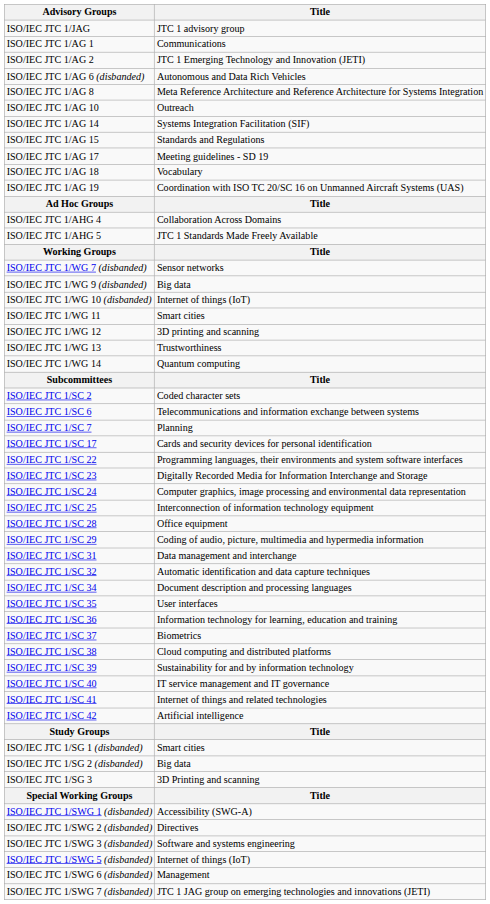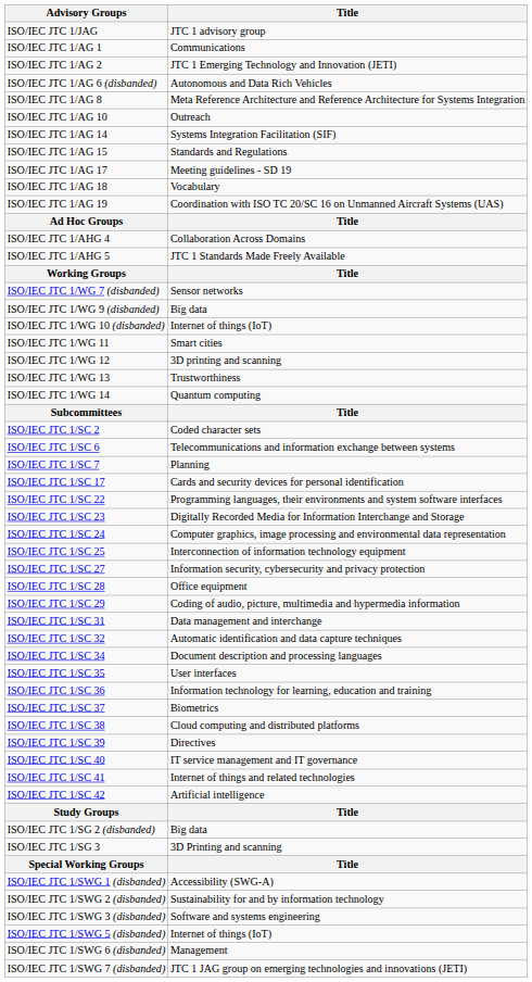 <table class="wikitable">
 <tr class="hintergrundfarbe5">
 <th>Advisory Groups</th>
 <th>Title</th>
 </tr>
 <tr>
 <td>ISO/IEC JTC 1/JAG</td>
 <td>JTC 1 advisory group</td>
 </tr>
 <tr>
 <td>ISO/IEC JTC 1/AG 1</td>
 <td>Communications</td>
 </tr>
 <tr>
 <td>ISO/IEC JTC 1/AG 2</td>
 <td>JTC 1 Emerging Technology and Innovation (JETI)</td>
 </tr>
 <tr>
 <td>ISO/IEC JTC 1/AG 6 <em>(disbanded)</em></td>
 <td>Autonomous and Data Rich Vehicles</td>
 </tr>
 <tr>
 <td>ISO/IEC JTC 1/AG 8</td>
 <td>Meta Reference Architecture and Reference Architecture for Systems Integration</td>
 </tr>
 <tr>
 <td>ISO/IEC JTC 1/AG 10</td>
 <td>Outreach</td>
 </tr>
 <tr>
 <td>ISO/IEC JTC 1/AG 14</td>
 <td>Systems Integration Facilitation (SIF)</td>
 </tr>
 <tr>
 <td>ISO/IEC JTC 1/AG 15</td>
 <td>Standards and Regulations</td>
 </tr>
 <tr>
 <td>ISO/IEC JTC 1/AG 17</td>
 <td>Meeting guidelines - SD 19</td>
 </tr>
 <tr>
 <td>ISO/IEC JTC 1/AG 18</td>
 <td>Vocabulary</td>
 </tr>
 <tr>
 <td>ISO/IEC JTC 1/AG 19</td>
 <td>Coordination with ISO TC 20/SC 16 on Unmanned Aircraft Systems (UAS)</td>
 </tr>
 <tr class="hintergrundfarbe5">
 <th>Ad Hoc Groups</th>
 <th>Title</th>
 </tr>
 <tr>
 <td>ISO/IEC JTC 1/AHG 4</td>
 <td>Collaboration Across Domains</td>
 </tr>
 <tr>
 <td>ISO/IEC JTC 1/AHG 5</td>
 <td>JTC 1 Standards Made Freely Available</td>
 </tr>
 <tr class="hintergrundfarbe5">
 <th>Working Groups</th>
 <th>Title</th>
 </tr>
 <tr>
 <td><a href='#'>ISO/IEC JTC 1/WG 7</a> <em>(disbanded)</em></td>
 <td>Sensor networks</td>
 </tr>
 <tr>
 <td>ISO/IEC JTC 1/WG 9  <em>(disbanded)</em></td>
 <td>Big data</td>
 </tr>
 <tr>
 <td>ISO/IEC JTC 1/WG 10 <em>(disbanded)</em></td>
 <td>Internet of things (IoT)</td>
 </tr>
 <tr>
 <td>ISO/IEC JTC 1/WG 11</td>
 <td>Smart cities</td>
 </tr>
 <tr>
 <td>ISO/IEC JTC 1/WG 12</td>
 <td>3D printing and scanning</td>
 </tr>
 <tr>
 <td>ISO/IEC JTC 1/WG 13</td>
 <td>Trustworthiness</td>
 </tr>
 <tr>
 <td>ISO/IEC JTC 1/WG 14</td>
 <td>Quantum computing</td>
 </tr>
 <tr class="hintergrundfarbe5">
 <th>Subcommittees</th>
 <th>Title</th>
 </tr>
 <tr>
 <td><a href='#'>ISO/IEC JTC 1/SC 2</a></td>
 <td>Coded character sets</td>
 </tr>
 <tr>
 <td><a href='#'>ISO/IEC JTC 1/SC 6</a></td>
 <td>Telecommunications and information exchange between systems</td>
 </tr>
 <tr>
 <td><a href='#'>ISO/IEC JTC 1/SC 7</a></td>
 <td>Planning</td>
 </tr>
 <tr>
 <td><a href='#'>ISO/IEC JTC 1/SC 17</a></td>
 <td>Cards and security devices for personal identification</td>
 </tr>
 <tr>
 <td><a href='#'>ISO/IEC JTC 1/SC 22</a></td>
 <td>Programming languages, their environments and system software interfaces</td>
 </tr>
 <tr>
 <td><a href='#'>ISO/IEC JTC 1/SC 23</a></td>
 <td>Digitally Recorded Media for Information Interchange and Storage</td>
 </tr>
 <tr>
 <td><a href='#'>ISO/IEC JTC 1/SC 24</a></td>
 <td>Computer graphics, image processing and environmental data representation</td>
 </tr>
 <tr>
 <td><a href='#'>ISO/IEC JTC 1/SC 25</a></td>
 <td>Interconnection of information technology equipment</td>
 </tr>
 <tr>
+<td><a href='#'>ISO/IEC JTC 1/SC 27</a></td>
+<td>Information security, cybersecurity and privacy protection</td>
+</tr>
+<tr>
 <td><a href='#'>ISO/IEC JTC 1/SC 28</a></td>
 <td>Office equipment</td>
 </tr>
 <tr>
 <td><a href='#'>ISO/IEC JTC 1/SC 29</a></td>
 <td>Coding of audio, picture, multimedia and hypermedia information</td>
 </tr>
 <tr>
 <td><a href='#'>ISO/IEC JTC 1/SC 31</a></td>
 <td>Data management and interchange</td>
 </tr>
 <tr>
 <td><a href='#'>ISO/IEC JTC 1/SC 32</a></td>
 <td>Automatic identification and data capture techniques</td>
 </tr>
 <tr>
 <td><a href='#'>ISO/IEC JTC 1/SC 34</a></td>
 <td>Document description and processing languages</td>
 </tr>
 <tr>
 <td><a href='#'>ISO/IEC JTC 1/SC 35</a></td>
 <td>User interfaces</td>
 </tr>
 <tr>
 <td><a href='#'>ISO/IEC JTC 1/SC 36</a></td>
 <td>Information technology for learning, education and training</td>
 </tr>
 <tr>
 <td><a href='#'>ISO/IEC JTC 1/SC 37</a></td>
 <td>Biometrics</td>
 </tr>
 <tr>
 <td><a href='#'>ISO/IEC JTC 1/SC 38</a></td>
 <td>Cloud computing and distributed platforms</td>
 </tr>
 <tr>
 <td><a href='#'>ISO/IEC JTC 1/SC 39</a></td>
-<td>Sustainability for and by information technology</td>
+<td>Directives</td>
 </tr>
 <tr>
 <td><a href='#'>ISO/IEC JTC 1/SC 40</a></td>
 <td>IT service management and IT governance</td>
 </tr>
 <tr>
 <td><a href='#'>ISO/IEC JTC 1/SC 41</a></td>
 <td>Internet of things and related technologies</td>
 </tr>
 <tr>
 <td><a href='#'>ISO/IEC JTC 1/SC 42</a></td>
 <td>Artificial intelligence</td>
 </tr>
 <tr class="hintergrundfarbe5">
 <th>Study Groups</th>
 <th>Title</th>
-</tr>
-<tr>
-<td>ISO/IEC JTC 1/SG 1 <em>(disbanded)</em></td>
-<td>Smart cities</td>
 </tr>
 <tr>
 <td>ISO/IEC JTC 1/SG 2 <em>(disbanded)</em></td>
 <td>Big data</td>
 </tr>
 <tr>
 <td>ISO/IEC JTC 1/SG 3</td>
 <td>3D Printing and scanning</td>
 </tr>
 <tr class="hintergrundfarbe5">
 <th>Special Working Groups</th>
 <th>Title</th>
 </tr>
 <tr>
 <td><a href='#'>ISO/IEC JTC 1/SWG 1</a> <em>(disbanded)</em></td>
 <td>Accessibility (SWG-A)</td>
 </tr>
 <tr>
 <td>ISO/IEC JTC 1/SWG 2 <em>(disbanded)</em></td>
-<td>Directives</td>
+<td>Sustainability for and by information technology</td>
 </tr>
 <tr>
 <td>ISO/IEC JTC 1/SWG 3 <em>(disbanded)</em></td>
 <td>Software and systems engineering</td>
 </tr>
 <tr>
 <td><a href='#'>ISO/IEC JTC 1/SWG 5</a> <em>(disbanded)</em></td>
 <td>Internet of things (IoT)</td>
 </tr>
 <tr>
 <td>ISO/IEC JTC 1/SWG 6 <em>(disbanded)</em></td>
 <td>Management</td>
 </tr>
 <tr>
 <td>ISO/IEC JTC 1/SWG 7 <em>(disbanded)</em></td>
 <td>JTC 1 JAG group on emerging technologies and innovations (JETI)</td>
 </tr>
 </table>
